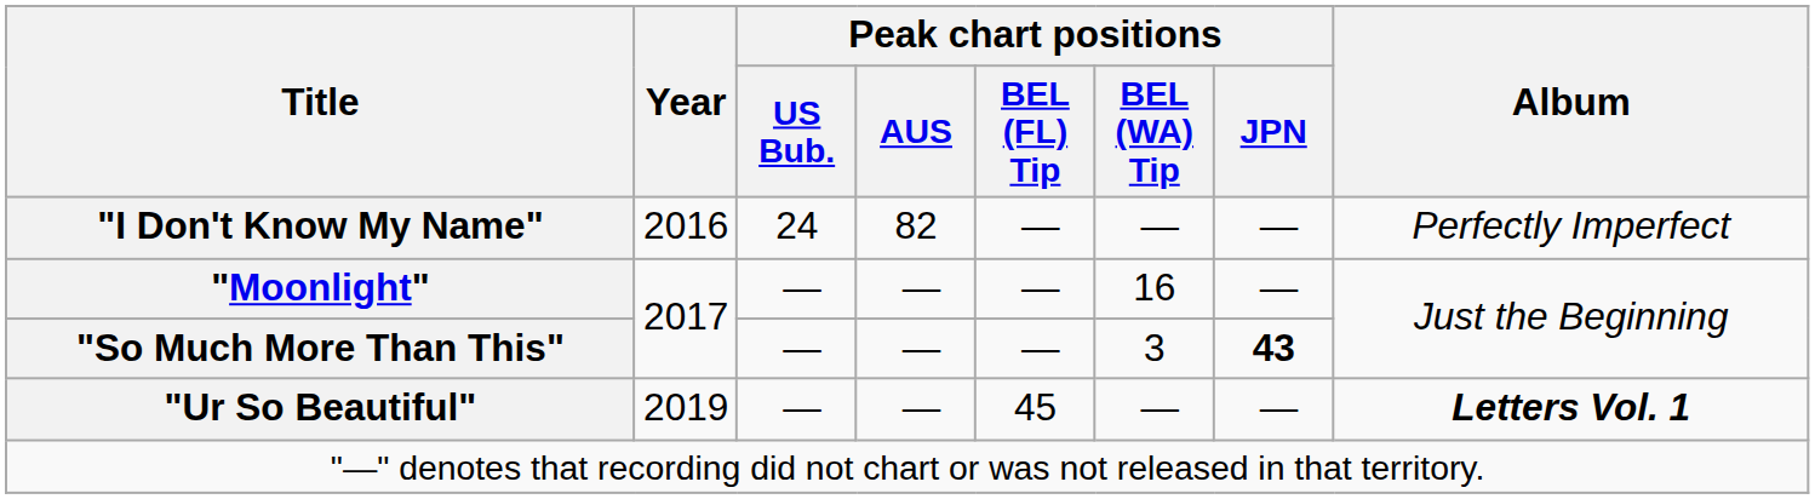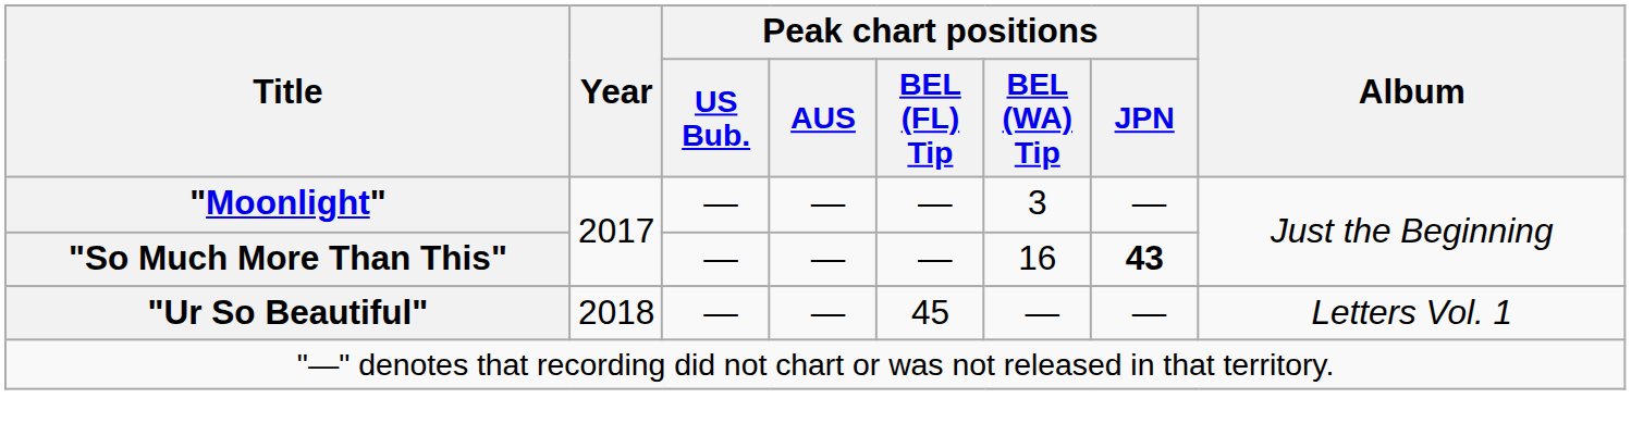 <table class="wikitable plainrowheaders" style="text-align:center;" border="1">
 <tr>
 <th scope="col" rowspan=2 style="width:16em;">Title</th>
 <th scope="col" rowspan=2 style="width:1em;">Year</th>
 <th scope="col" colspan=5>Peak chart positions</th>
 <th scope="col" rowspan=2 style="width:12em;">Album</th>
 </tr>
 <tr>
 <th scope="col" style="width:3em;font-size:90%;"><a href='#'>US<br>Bub.</a><br></th>
 <th scope="col" style="width:3em;font-size:90%;"><a href='#'>AUS</a><br></th>
 <th scope="col" style="width:3em;font-size:90%;"><a href='#'>BEL<br>(FL)<br>Tip</a><br></th>
 <th scope="col" style="width:3em;font-size:90%;"><a href='#'>BEL (WA)<br>Tip</a><br></th>
 <th scope="col" style="width:3em;font-size:90%;"><a href='#'>JPN</a><br></th>
 </tr>
 <tr>
-<th scope="row">"I Don't Know My Name"</th>
-<td>2016</td>
-<td>24</td>
-<td>82</td>
-<td> —</td>
-<td> —</td>
-<td> —</td>
-<td><em>Perfectly Imperfect</em></td>
-</tr>
-<tr>
 <th scope="row">"<a href='#'>Moonlight</a>"</th>
 <td rowspan=2>2017</td>
 <td> —</td>
 <td> —</td>
 <td> —</td>
-<td>16</td>
+<td>3</td>
 <td> —</td>
 <td rowspan=2><em>Just the Beginning</em></td>
 </tr>
 <tr>
 <th scope="row">"So Much More Than This"</th>
 <td> —</td>
 <td> —</td>
 <td> —</td>
-<td>3</td>
+<td>16</td>
 <td><strong>43</strong></td>
 </tr>
 <tr>
 <th scope="row">"Ur So Beautiful"</th>
-<td>2019</td>
+<td>2018</td>
 <td> —</td>
 <td> —</td>
 <td>45</td>
 <td> —</td>
 <td> —</td>
-<td><strong><em>Letters Vol. 1</em></strong></td>
+<td><em>Letters Vol. 1</em></td>
 </tr>
 <tr>
 <td colspan="8" style="font-size:90%">"—" denotes that recording did not chart or was not released in that territory.<br></td>
 </tr>
 </table>
